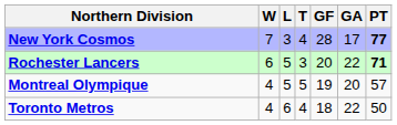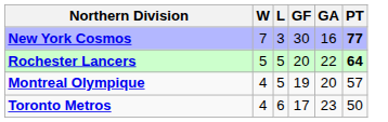 <table class="wikitable" style="text-align:center">
 <tr>
 <th style="width:17em">Northern Division</th>
 <th>W</th>
 <th>L</th>
-<th>T</th>
 <th>GF</th>
 <th>GA</th>
 <th>PT</th>
 </tr>
 <tr align=center bgcolor=#B3B7FF>
 <td align=left><strong><a href='#'>New York Cosmos</a></strong></td>
 <td>7</td>
 <td>3</td>
-<td>4</td>
-<td>28</td>
-<td>17</td>
+<td>30</td>
+<td>16</td>
 <td><strong>77</strong></td>
 </tr>
 <tr align=center bgcolor=#ccffcc>
 <td align=left><strong><a href='#'>Rochester Lancers</a></strong></td>
-<td>6</td>
 <td>5</td>
-<td>3</td>
+<td>5</td>
 <td>20</td>
 <td>22</td>
-<td><strong>71</strong></td>
+<td><strong>64</strong></td>
 </tr>
 <tr align=center>
 <td align=left><strong><a href='#'>Montreal Olympique</a></strong></td>
 <td>4</td>
-<td>5</td>
 <td>5</td>
 <td>19</td>
 <td>20</td>
 <td>57</td>
 </tr>
 <tr align=center>
 <td align=left><strong><a href='#'>Toronto Metros</a></strong></td>
 <td>4</td>
 <td>6</td>
-<td>4</td>
-<td>18</td>
-<td>22</td>
+<td>17</td>
+<td>23</td>
 <td>50</td>
 </tr>
 </table>
